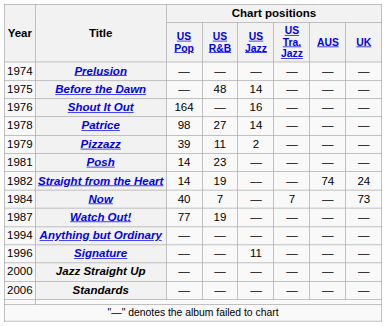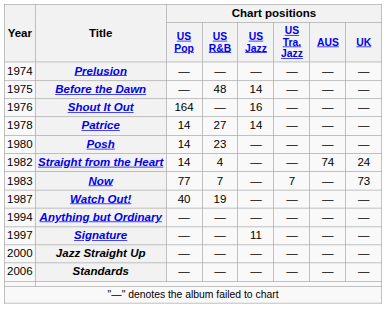 <table class="wikitable plainrowheaders">
 <tr>
 <th scope="col" rowspan="2">Year</th>
 <th scope="col" rowspan="2">Title</th>
 <th scope="colgroup" colspan="6">Chart positions</th>
 </tr>
 <tr>
 <th scope="col" style="width:3em;font-size:90%"><a href='#'>US Pop</a><br></th>
 <th scope="col" style="width:3em;font-size:90%"><a href='#'>US R&B</a><br></th>
 <th scope="col" style="width:3em;font-size:90%"><a href='#'>US Jazz</a><br></th>
 <th scope="col" style="width:3em;font-size:90%"><a href='#'>US Tra. Jazz</a><br></th>
 <th scope="col" style="width:3em;font-size:90%"><a href='#'>AUS</a><br></th>
 <th scope="col" style="width:3em;font-size:90%"><a href='#'>UK</a><br></th>
 </tr>
 <tr>
 <td>1974</td>
 <th scope="row"><em><a href='#'>Prelusion</a></em></th>
 <td style="text-align:center;">—</td>
 <td style="text-align:center;">—</td>
 <td style="text-align:center;">—</td>
 <td style="text-align:center;">—</td>
 <td style="text-align:center;">—</td>
 <td style="text-align:center;">—</td>
 </tr>
 <tr>
 <td>1975</td>
 <th scope="row"><em><a href='#'>Before the Dawn</a></em></th>
 <td style="text-align:center;">—</td>
 <td style="text-align:center;">48</td>
 <td style="text-align:center;">14</td>
 <td style="text-align:center;">—</td>
 <td style="text-align:center;">—</td>
 <td style="text-align:center;">—</td>
 </tr>
 <tr>
 <td>1976</td>
 <th scope="row"><em><a href='#'>Shout It Out</a></em></th>
 <td style="text-align:center;">164</td>
 <td style="text-align:center;">—</td>
 <td style="text-align:center;">16</td>
 <td style="text-align:center;">—</td>
 <td style="text-align:center;">—</td>
 <td style="text-align:center;">—</td>
 </tr>
 <tr>
 <td>1978</td>
 <th scope="row"><em><a href='#'>Patrice</a></em></th>
-<td style="text-align:center;">98</td>
+<td style="text-align:center;">14</td>
 <td style="text-align:center;">27</td>
 <td style="text-align:center;">14</td>
 <td style="text-align:center;">—</td>
 <td style="text-align:center;">—</td>
 <td style="text-align:center;">—</td>
 </tr>
 <tr>
-<td>1979</td>
-<th scope="row"><em><a href='#'>Pizzazz</a></em></th>
-<td style="text-align:center;">39</td>
-<td style="text-align:center;">11</td>
-<td style="text-align:center;">2</td>
-<td style="text-align:center;">—</td>
-<td style="text-align:center;">—</td>
-<td style="text-align:center;">—</td>
-</tr>
-<tr>
-<td>1981</td>
+<td>1980</td>
 <th scope="row"><em><a href='#'>Posh</a></em></th>
 <td style="text-align:center;">14</td>
 <td style="text-align:center;">23</td>
 <td style="text-align:center;">—</td>
 <td style="text-align:center;">—</td>
 <td style="text-align:center;">—</td>
 <td style="text-align:center;">—</td>
 </tr>
 <tr>
 <td>1982</td>
 <th scope="row"><em><a href='#'>Straight from the Heart</a></em></th>
 <td style="text-align:center;">14</td>
-<td style="text-align:center;">19</td>
+<td style="text-align:center;">4</td>
 <td style="text-align:center;">—</td>
 <td style="text-align:center;">—</td>
 <td style="text-align:center;">74</td>
 <td style="text-align:center;">24</td>
 </tr>
 <tr>
-<td>1984</td>
+<td>1983</td>
 <th scope="row"><em><a href='#'>Now</a></em></th>
-<td style="text-align:center;">40</td>
+<td style="text-align:center;">77</td>
 <td style="text-align:center;">7</td>
 <td style="text-align:center;">—</td>
 <td style="text-align:center;">7</td>
 <td style="text-align:center;">—</td>
 <td style="text-align:center;">73</td>
 </tr>
 <tr>
 <td>1987</td>
 <th scope="row"><em><a href='#'>Watch Out!</a></em></th>
-<td style="text-align:center;">77</td>
+<td style="text-align:center;">40</td>
 <td style="text-align:center;">19</td>
 <td style="text-align:center;">—</td>
 <td style="text-align:center;">—</td>
 <td style="text-align:center;">—</td>
 <td style="text-align:center;">—</td>
 </tr>
 <tr>
 <td>1994</td>
 <th scope="row"><em><a href='#'>Anything but Ordinary</a></em></th>
 <td style="text-align:center;">—</td>
 <td style="text-align:center;">—</td>
 <td style="text-align:center;">—</td>
 <td style="text-align:center;">—</td>
 <td style="text-align:center;">—</td>
 <td style="text-align:center;">—</td>
 </tr>
 <tr>
-<td>1996</td>
+<td>1997</td>
 <th scope="row"><em><a href='#'>Signature</a></em></th>
 <td style="text-align:center;">—</td>
 <td style="text-align:center;">—</td>
 <td style="text-align:center;">11</td>
 <td style="text-align:center;">—</td>
 <td style="text-align:center;">—</td>
 <td style="text-align:center;">—</td>
 </tr>
 <tr>
 <td>2000</td>
 <th scope="row"><em>Jazz Straight Up</em></th>
 <td style="text-align:center;">—</td>
 <td style="text-align:center;">—</td>
 <td style="text-align:center;">—</td>
 <td style="text-align:center;">—</td>
 <td style="text-align:center;">—</td>
 <td style="text-align:center;">—</td>
 </tr>
 <tr>
 <td>2006</td>
 <th scope="row"><em>Standards</em></th>
 <td style="text-align:center;">—</td>
 <td style="text-align:center;">—</td>
 <td style="text-align:center;">—</td>
 <td style="text-align:center;">—</td>
 <td style="text-align:center;">—</td>
 <td style="text-align:center;">—</td>
 </tr>
 <tr>
 <td></td>
 </tr>
 <tr>
 <td style="text-align:center; font-size:90%" colspan="8">"—" denotes the album failed to chart</td>
 </tr>
 </table>
